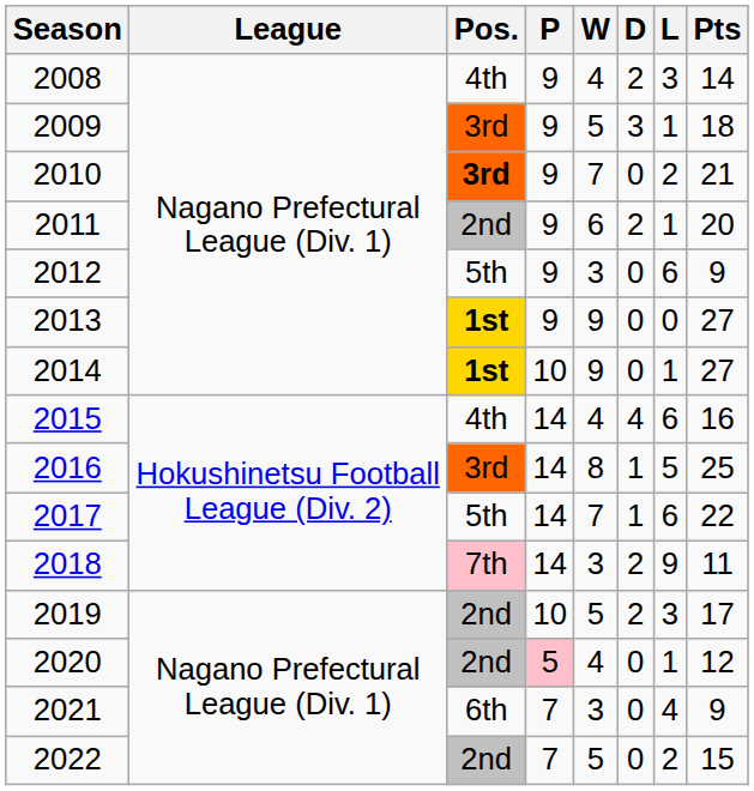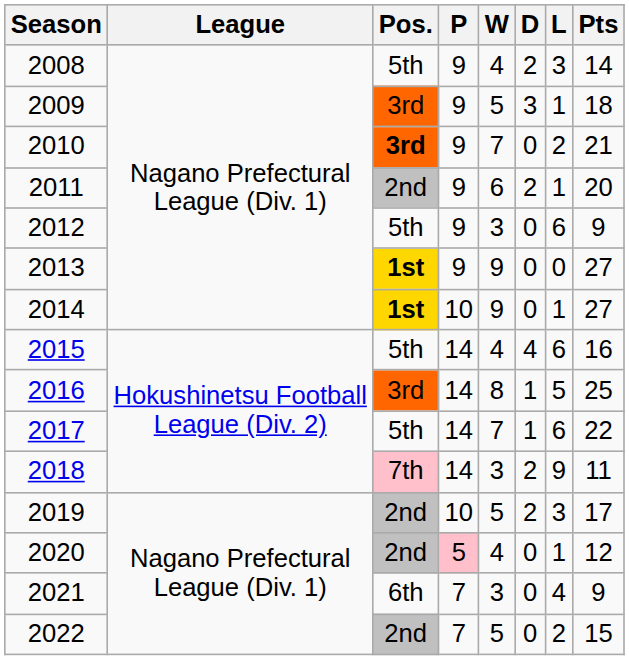 <table class="wikitable" style="text-align:center;">
 <tr>
 <th>Season</th>
 <th>League</th>
 <th>Pos.</th>
 <th>P</th>
 <th>W</th>
 <th>D</th>
 <th>L</th>
 <th>Pts</th>
 </tr>
 <tr>
 <td>2008</td>
 <td rowspan="7">Nagano Prefectural<br>League (Div. 1)</td>
-<td>4th</td>
+<td>5th</td>
 <td>9</td>
 <td>4</td>
 <td>2</td>
 <td>3</td>
 <td>14</td>
 </tr>
 <tr>
 <td>2009</td>
 <td bgcolor=ff6600>3rd</td>
 <td>9</td>
 <td>5</td>
 <td>3</td>
 <td>1</td>
 <td>18</td>
 </tr>
 <tr>
 <td>2010</td>
 <td bgcolor=ff6600><strong>3rd</strong></td>
 <td>9</td>
 <td>7</td>
 <td>0</td>
 <td>2</td>
 <td>21</td>
 </tr>
 <tr>
 <td>2011</td>
 <td bgcolor=silver>2nd</td>
 <td>9</td>
 <td>6</td>
 <td>2</td>
 <td>1</td>
 <td>20</td>
 </tr>
 <tr>
 <td>2012</td>
 <td>5th</td>
 <td>9</td>
 <td>3</td>
 <td>0</td>
 <td>6</td>
 <td>9</td>
 </tr>
 <tr>
 <td>2013</td>
 <td bgcolor=gold><strong>1st</strong></td>
 <td>9</td>
 <td>9</td>
 <td>0</td>
 <td>0</td>
 <td>27</td>
 </tr>
 <tr>
 <td>2014</td>
 <td bgcolor=gold><strong>1st</strong></td>
 <td>10</td>
 <td>9</td>
 <td>0</td>
 <td>1</td>
 <td>27</td>
 </tr>
 <tr>
 <td><a href='#'>2015</a></td>
 <td rowspan="4"><a href='#'>Hokushinetsu Football<br>League (Div. 2)</a></td>
-<td>4th</td>
+<td>5th</td>
 <td>14</td>
 <td>4</td>
 <td>4</td>
 <td>6</td>
 <td>16</td>
 </tr>
 <tr>
 <td><a href='#'>2016</a></td>
 <td bgcolor=ff6600>3rd</td>
 <td>14</td>
 <td>8</td>
 <td>1</td>
 <td>5</td>
 <td>25</td>
 </tr>
 <tr>
 <td><a href='#'>2017</a></td>
 <td>5th</td>
 <td>14</td>
 <td>7</td>
 <td>1</td>
 <td>6</td>
 <td>22</td>
 </tr>
 <tr>
 <td><a href='#'>2018</a></td>
 <td bgcolor=pink>7th</td>
 <td>14</td>
 <td>3</td>
 <td>2</td>
 <td>9</td>
 <td>11</td>
 </tr>
 <tr>
 <td>2019</td>
 <td rowspan="4">Nagano Prefectural<br>League (Div. 1)</td>
 <td bgcolor=silver>2nd</td>
 <td>10</td>
 <td>5</td>
 <td>2</td>
 <td>3</td>
 <td>17</td>
 </tr>
 <tr>
 <td>2020</td>
 <td bgcolor=silver>2nd</td>
 <td style="background: pink;">5</td>
 <td>4</td>
 <td>0</td>
 <td>1</td>
 <td>12</td>
 </tr>
 <tr>
 <td>2021</td>
 <td>6th</td>
 <td>7</td>
 <td>3</td>
 <td>0</td>
 <td>4</td>
 <td>9</td>
 </tr>
 <tr>
 <td>2022</td>
 <td bgcolor=silver>2nd</td>
 <td>7</td>
 <td>5</td>
 <td>0</td>
 <td>2</td>
 <td>15</td>
 </tr>
 </table>
